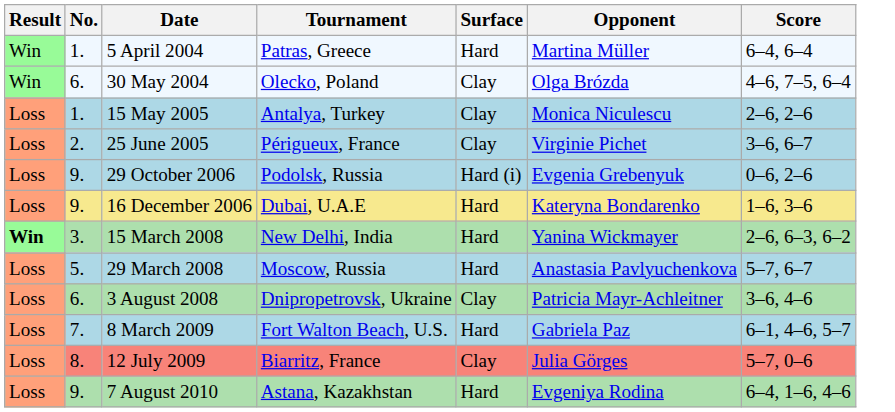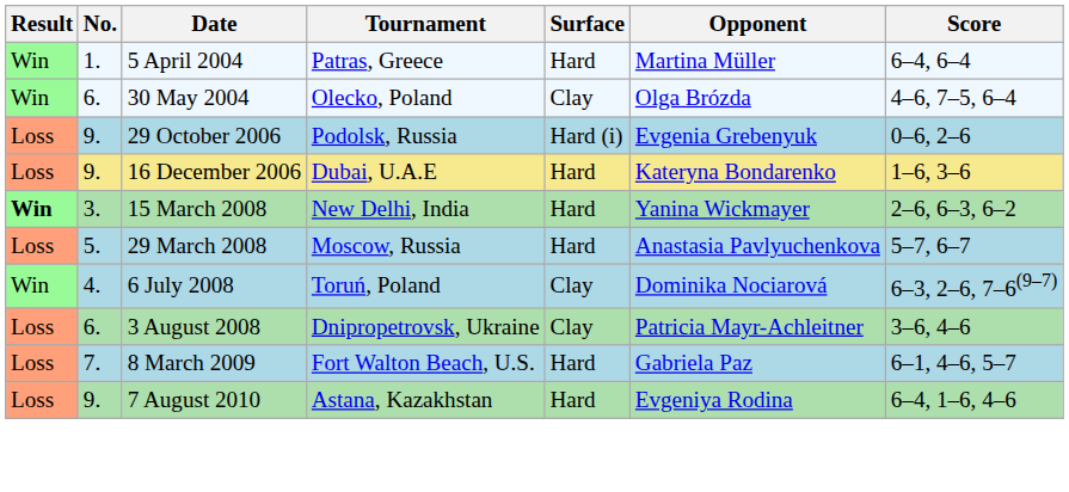 <table class="sortable wikitable" style=font-size:97%>
 <tr>
 <th>Result</th>
 <th>No.</th>
 <th>Date</th>
 <th>Tournament</th>
 <th>Surface</th>
 <th>Opponent</th>
 <th>Score</th>
 </tr>
 <tr style="background:#f0f8ff;">
 <td style="background:#98fb98;">Win</td>
 <td>1.</td>
 <td>5 April 2004</td>
 <td><a href='#'>Patras</a>, Greece</td>
 <td>Hard</td>
 <td> <a href='#'>Martina Müller</a></td>
 <td>6–4, 6–4</td>
 </tr>
 <tr style="background:#f0f8ff;">
 <td style="background:#98fb98;">Win</td>
 <td>6.</td>
 <td>30 May 2004</td>
 <td><a href='#'>Olecko</a>, Poland</td>
 <td>Clay</td>
 <td> <a href='#'>Olga Brózda</a></td>
 <td>4–6, 7–5, 6–4</td>
-</tr>
-<tr style="background:lightblue;">
-<td style="background:#ffa07a;">Loss</td>
-<td>1.</td>
-<td>15 May 2005</td>
-<td><a href='#'>Antalya</a>, Turkey</td>
-<td>Clay</td>
-<td> <a href='#'>Monica Niculescu</a></td>
-<td>2–6, 2–6</td>
-</tr>
-<tr style="background:lightblue;">
-<td style="background:#ffa07a;">Loss</td>
-<td>2.</td>
-<td>25 June 2005</td>
-<td><a href='#'>Périgueux</a>, France</td>
-<td>Clay</td>
-<td> <a href='#'>Virginie Pichet</a></td>
-<td>3–6, 6–7</td>
 </tr>
 <tr style="background:lightblue;">
 <td style="background:#ffa07a;">Loss</td>
 <td>9.</td>
 <td>29 October 2006</td>
 <td><a href='#'>Podolsk</a>, Russia</td>
 <td>Hard (i)</td>
 <td> <a href='#'>Evgenia Grebenyuk</a></td>
 <td>0–6, 2–6</td>
 </tr>
 <tr style="background:#f7e98e;">
 <td style="background:#ffa07a;">Loss</td>
 <td>9.</td>
 <td>16 December 2006</td>
 <td><a href='#'>Dubai</a>, U.A.E</td>
 <td>Hard</td>
 <td> <a href='#'>Kateryna Bondarenko</a></td>
 <td>1–6, 3–6</td>
 </tr>
 <tr style="background:#addfad;">
 <td style="background:#98fb98;"><strong>Win</strong></td>
 <td>3.</td>
 <td>15 March 2008</td>
 <td><a href='#'>New Delhi</a>, India</td>
 <td>Hard</td>
 <td> <a href='#'>Yanina Wickmayer</a></td>
 <td>2–6, 6–3, 6–2</td>
 </tr>
 <tr style="background:lightblue;">
 <td style="background:#ffa07a;">Loss</td>
 <td>5.</td>
 <td>29 March 2008</td>
 <td><a href='#'>Moscow</a>, Russia</td>
 <td>Hard</td>
 <td> <a href='#'>Anastasia Pavlyuchenkova</a></td>
 <td>5–7, 6–7</td>
 </tr>
+<tr style="background:lightblue;">
+<td style="background:#98fb98;">Win</td>
+<td>4.</td>
+<td>6 July 2008</td>
+<td><a href='#'>Toruń</a>, Poland</td>
+<td>Clay</td>
+<td> <a href='#'>Dominika Nociarová</a></td>
+<td>6–3, 2–6, 7–6<sup>(9–7)</sup></td>
+</tr>
 <tr style="background:#addfad;">
 <td style="background:#ffa07a;">Loss</td>
 <td>6.</td>
 <td>3 August 2008</td>
 <td><a href='#'>Dnipropetrovsk</a>, Ukraine</td>
 <td>Clay</td>
 <td> <a href='#'>Patricia Mayr-Achleitner</a></td>
 <td>3–6, 4–6</td>
 </tr>
 <tr style="background:lightblue;">
 <td style="background:#ffa07a;">Loss</td>
 <td>7.</td>
 <td>8 March 2009</td>
 <td><a href='#'>Fort Walton Beach</a>, U.S.</td>
 <td>Hard</td>
 <td> <a href='#'>Gabriela Paz</a></td>
 <td>6–1, 4–6, 5–7</td>
 </tr>
-<tr style="background:#f88379;">
-<td style="background:#ffa07a;">Loss</td>
-<td>8.</td>
-<td>12 July 2009</td>
-<td><a href='#'>Biarritz</a>, France</td>
-<td>Clay</td>
-<td> <a href='#'>Julia Görges</a></td>
-<td>5–7, 0–6</td>
-</tr>
 <tr style="background:#addfad;">
 <td style="background:#ffa07a;">Loss</td>
 <td>9.</td>
 <td>7 August 2010</td>
 <td><a href='#'>Astana</a>, Kazakhstan</td>
 <td>Hard</td>
 <td> <a href='#'>Evgeniya Rodina</a></td>
 <td>6–4, 1–6, 4–6</td>
 </tr>
 </table>
